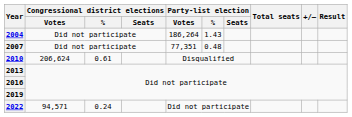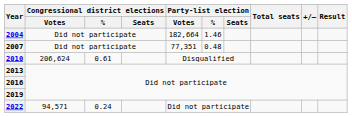 <table class="wikitable" style="text-align:center; font-size:90%">
 <tr>
 <th rowspan="2">Year</th>
 <th colspan="3">Congressional district elections</th>
 <th colspan="3">Party-list election</th>
 <th rowspan="2">Total seats</th>
 <th rowspan="2">+/–</th>
 <th rowspan="2">Result</th>
 </tr>
 <tr>
 <th>Votes</th>
 <th>%</th>
 <th>Seats</th>
 <th>Votes</th>
 <th>%</th>
 <th>Seats</th>
 </tr>
 <tr>
 <th><a href='#'>2004</a></th>
 <td colspan="3">Did not participate</td>
-<td>186,264</td>
-<td>1.43</td>
+<td>182,664</td>
+<td>1.46</td>
 <td></td>
 <td></td>
 <td></td>
 <td></td>
 </tr>
 <tr>
 <th>2007</th>
 <td colspan="3">Did not participate</td>
 <td>77,351</td>
 <td>0.48</td>
 <td></td>
 <td></td>
 <td></td>
 <td></td>
 </tr>
 <tr>
 <th><a href='#'>2010</a></th>
 <td>206,624</td>
 <td>0.61</td>
 <td></td>
 <td colspan="3">Disqualified</td>
 <td></td>
 <td></td>
 <td></td>
 </tr>
 <tr>
 <th>2013</th>
 <td colspan="9" rowspan="3">Did not participate</td>
 </tr>
 <tr>
 <th>2016</th>
 </tr>
 <tr>
 <th>2019</th>
 </tr>
 <tr>
 <th><a href='#'>2022</a></th>
 <td>94,571</td>
 <td>0.24</td>
 <td></td>
 <td colspan="3">Did not participate</td>
 <td></td>
 <td></td>
 <td></td>
 </tr>
 </table>
